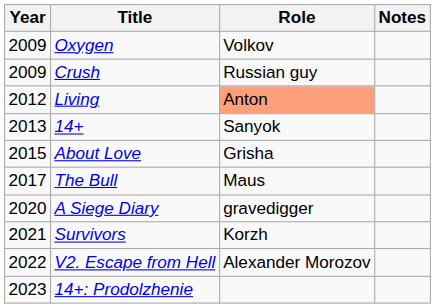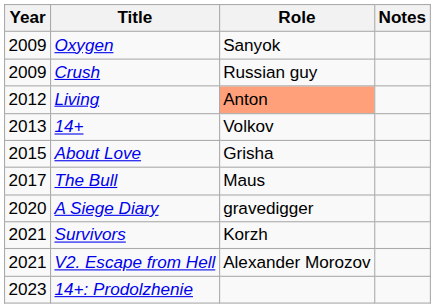 <table class="wikitable sortable">
 <tr>
 <th>Year</th>
 <th>Title</th>
 <th>Role</th>
 <th class="unsortable">Notes</th>
 </tr>
 <tr>
 <td>2009</td>
 <td><em><a href='#'>Oxygen</a></em></td>
-<td>Volkov</td>
+<td>Sanyok</td>
 <td></td>
 </tr>
 <tr>
 <td>2009</td>
 <td><em><a href='#'>Crush</a></em></td>
 <td>Russian guy</td>
 <td></td>
 </tr>
 <tr>
 <td>2012</td>
 <td><em><a href='#'>Living</a></em></td>
 <td style="background: lightsalmon;">Anton</td>
 <td></td>
 </tr>
 <tr>
 <td>2013</td>
 <td><em><a href='#'>14+</a></em></td>
-<td>Sanyok</td>
+<td>Volkov</td>
 <td></td>
 </tr>
 <tr>
 <td>2015</td>
 <td><em><a href='#'>About Love</a></em></td>
 <td>Grisha</td>
 <td></td>
 </tr>
 <tr>
 <td>2017</td>
 <td><em><a href='#'>The Bull</a></em></td>
 <td>Maus</td>
 <td></td>
 </tr>
 <tr>
 <td>2020</td>
 <td><em><a href='#'>A Siege Diary</a></em></td>
 <td>gravedigger</td>
 <td></td>
 </tr>
 <tr>
 <td>2021</td>
 <td><em><a href='#'>Survivors</a></em></td>
 <td>Korzh</td>
 <td></td>
 </tr>
 <tr>
-<td>2022</td>
+<td>2021</td>
 <td><em><a href='#'>V2. Escape from Hell</a></em></td>
 <td>Alexander Morozov</td>
 <td></td>
 </tr>
 <tr>
 <td>2023</td>
 <td><em><a href='#'>14+: Prodolzhenie</a></em></td>
 <td></td>
 <td></td>
 </tr>
 </table>
